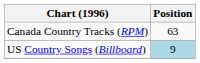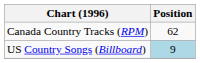 <table class="wikitable sortable">
 <tr>
 <th scope="col">Chart (1996)</th>
 <th scope="col">Position</th>
 </tr>
 <tr>
 <td>Canada Country Tracks (<em><a href='#'>RPM</a></em>)</td>
-<td align="center">63</td>
+<td align="center">62</td>
 </tr>
 <tr>
 <td>US <a href='#'>Country Songs</a> (<em><a href='#'>Billboard</a></em>)</td>
 <td align="center" style="background: lightblue;">9</td>
 </tr>
 <tr>
 </tr>
 </table>
